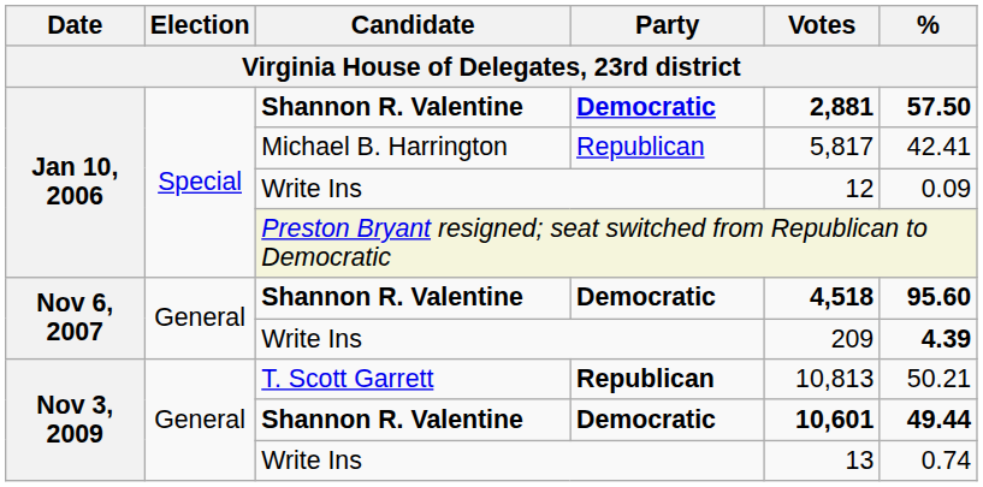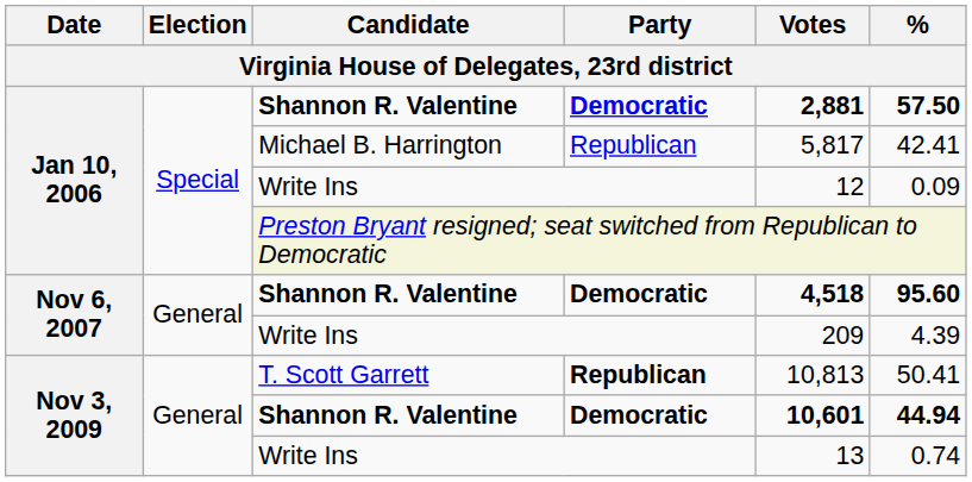 <table class="wikitable">
 <tr>
 <th>Date</th>
 <th>Election</th>
 <th>Candidate</th>
 <th>Party</th>
 <th>Votes</th>
 <th>%</th>
 </tr>
 <tr>
 <th colspan="6">Virginia House of Delegates, 23rd district</th>
 </tr>
 <tr>
 <th rowspan="4">Jan 10, 2006</th>
 <td rowspan="4" align="center"><a href='#'>Special</a></td>
 <td><strong>Shannon R. Valentine</strong></td>
 <td><strong><a href='#'>Democratic</a></strong></td>
 <td align="right"><strong>2,881</strong></td>
 <td align="right"><strong>57.50</strong></td>
 </tr>
 <tr>
 <td>Michael B. Harrington</td>
 <td><a href='#'>Republican</a></td>
 <td align="right">5,817</td>
 <td align="right">42.41</td>
 </tr>
 <tr>
 <td colspan="2">Write Ins</td>
 <td align="right">12</td>
 <td align="right">0.09</td>
 </tr>
 <tr>
 <td colspan="4" style="background:Beige"><em><a href='#'>Preston Bryant</a> resigned; seat switched from Republican to Democratic</em></td>
 </tr>
 <tr>
 <th rowspan="2">Nov 6, 2007</th>
 <td rowspan="2" align="center">General</td>
 <td><strong>Shannon R. Valentine</strong></td>
 <td><strong>Democratic</strong></td>
 <td align="right"><strong>4,518</strong></td>
 <td align="right"><strong>95.60</strong></td>
 </tr>
 <tr>
 <td colspan="2">Write Ins</td>
 <td align="right">209</td>
-<td align="right"><strong>4.39</strong></td>
+<td align="right">4.39</td>
 </tr>
 <tr>
 <th rowspan="3">Nov 3, 2009</th>
 <td rowspan="3" align="center">General</td>
 <td><a href='#'>T. Scott Garrett</a></td>
 <td><strong>Republican</strong></td>
 <td align="right">10,813</td>
-<td align="right">50.21</td>
+<td align="right">50.41</td>
 </tr>
 <tr>
 <td><strong>Shannon R. Valentine</strong></td>
 <td><strong>Democratic</strong></td>
 <td align="right"><strong>10,601</strong></td>
-<td align="right"><strong>49.44</strong></td>
+<td align="right"><strong>44.94</strong></td>
 </tr>
 <tr>
 <td colspan="2">Write Ins</td>
 <td align="right">13</td>
 <td align="right">0.74</td>
 </tr>
 </table>
